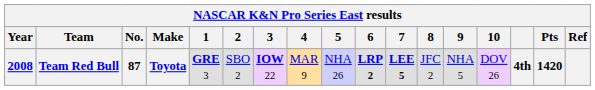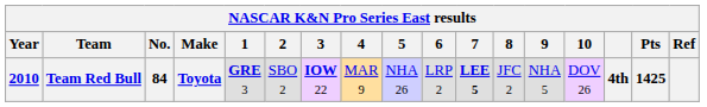 <table class="wikitable" style="text-align:center; font-size:75%">
 <tr>
 <th colspan=45><a href='#'>NASCAR K&N Pro Series East</a> results</th>
 </tr>
 <tr>
 <th>Year</th>
 <th>Team</th>
 <th>No.</th>
 <th>Make</th>
 <th>1</th>
 <th>2</th>
 <th>3</th>
 <th>4</th>
 <th>5</th>
 <th>6</th>
 <th>7</th>
 <th>8</th>
 <th>9</th>
 <th>10</th>
 <th></th>
 <th>Pts</th>
 <th>Ref</th>
 </tr>
 <tr>
-<th><a href='#'>2008</a></th>
+<th><a href='#'>2010</a></th>
 <th><a href='#'>Team Red Bull</a></th>
-<th>87</th>
+<th>84</th>
 <th><a href='#'>Toyota</a></th>
 <td style="background:#DFDFDF;"><strong><a href='#'>GRE</a></strong><br><small>3</small></td>
 <td style="background:#DFDFDF;"><a href='#'>SBO</a><br><small>2</small></td>
 <td style="background:#EFCFFF;"><strong><a href='#'>IOW</a></strong><br><small>22</small></td>
 <td style="background:#FFDF9F;"><a href='#'>MAR</a><br><small>9</small></td>
 <td style="background:#CFCFFF;"><a href='#'>NHA</a><br><small>26</small></td>
-<td style="background:#DFDFDF;"><strong><a href='#'>LRP</a><br><small>2</small></strong></td>
+<td style="background:#DFDFDF;"><a href='#'>LRP</a><br><small>2</small></td>
 <td style="background:#DFDFDF;"><strong><a href='#'>LEE</a><br><small>5</small></strong></td>
 <td style="background:#DFDFDF;"><a href='#'>JFC</a><br><small>2</small></td>
 <td style="background:#DFDFDF;"><a href='#'>NHA</a><br><small>5</small></td>
 <td style="background:#EFCFFF;"><a href='#'>DOV</a><br><small>26</small></td>
 <th>4th</th>
-<th>1420</th>
+<th>1425</th>
 <th></th>
 </tr>
 </table>
